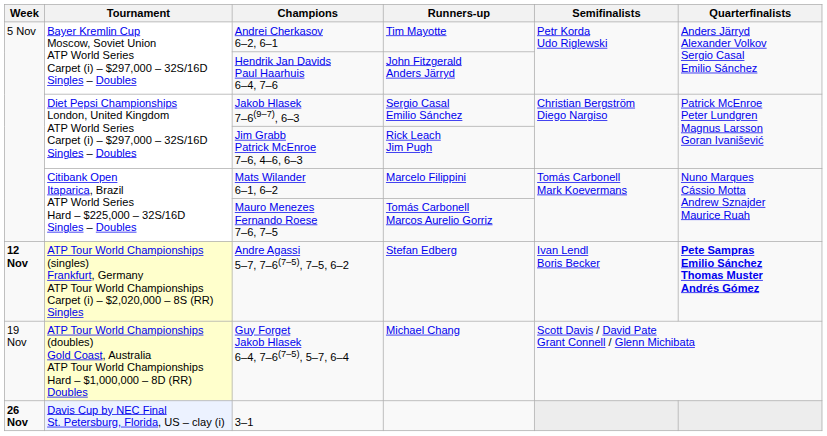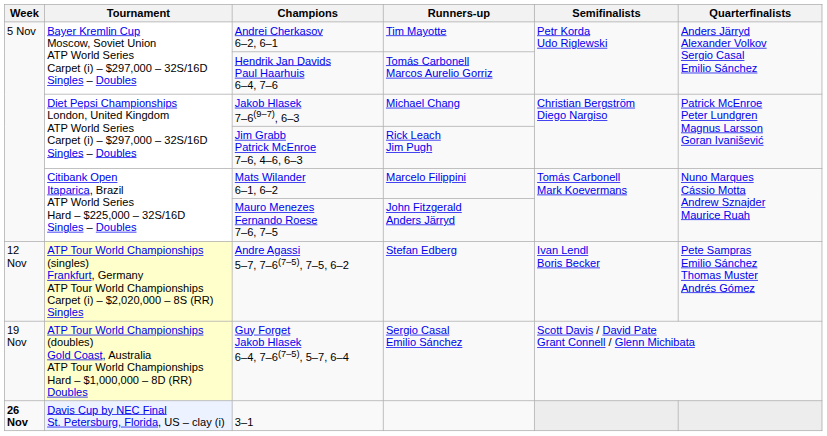 <table class=wikitable style=font-size:95%>
 <tr>
 <th style="width:48px;">Week</th>
 <th style="width:250px;">Tournament</th>
 <th style="width:200px;">Champions</th>
 <th style="width:200px;">Runners-up</th>
 <th style="width:190px;">Semifinalists</th>
 <th style="width:190px;">Quarterfinalists</th>
 </tr>
 <tr valign=top>
 <td rowspan=6>5 Nov</td>
 <td style="background:#FFF;" rowspan=2><a href='#'>Bayer Kremlin Cup</a> <br> Moscow, Soviet Union <br> ATP World Series <br> Carpet (i) – $297,000 – 32S/16D <br> <a href='#'>Singles</a> – <a href='#'>Doubles</a></td>
 <td> <a href='#'>Andrei Cherkasov</a> <br> 6–2, 6–1</td>
 <td> <a href='#'>Tim Mayotte</a></td>
 <td rowspan=2> <a href='#'>Petr Korda</a> <br>  <a href='#'>Udo Riglewski</a></td>
 <td rowspan=2> <a href='#'>Anders Järryd</a> <br>  <a href='#'>Alexander Volkov</a> <br>  <a href='#'>Sergio Casal</a> <br>  <a href='#'>Emilio Sánchez</a></td>
 </tr>
 <tr valign=top>
 <td> <a href='#'>Hendrik Jan Davids</a> <br>  <a href='#'>Paul Haarhuis</a> <br> 6–4, 7–6</td>
-<td> <a href='#'>John Fitzgerald</a> <br>  <a href='#'>Anders Järryd</a></td>
+<td> <a href='#'>Tomás Carbonell</a> <br>  <a href='#'>Marcos Aurelio Gorriz</a></td>
 </tr>
 <tr valign=top>
 <td style="background:#FFF;" rowspan=2><a href='#'>Diet Pepsi Championships</a> <br> London, United Kingdom <br> ATP World Series <br> Carpet (i) – $297,000 – 32S/16D <br> <a href='#'>Singles</a> – <a href='#'>Doubles</a></td>
 <td> <a href='#'>Jakob Hlasek</a> <br> 7–6<sup>(9–7)</sup>, 6–3</td>
-<td> <a href='#'>Sergio Casal</a> <br>  <a href='#'>Emilio Sánchez</a></td>
+<td> <a href='#'>Michael Chang</a></td>
 <td rowspan=2> <a href='#'>Christian Bergström</a> <br>  <a href='#'>Diego Nargiso</a></td>
 <td rowspan=2> <a href='#'>Patrick McEnroe</a> <br>  <a href='#'>Peter Lundgren</a> <br>  <a href='#'>Magnus Larsson</a> <br>  <a href='#'>Goran Ivanišević</a></td>
 </tr>
 <tr valign=top>
 <td> <a href='#'>Jim Grabb</a> <br>  <a href='#'>Patrick McEnroe</a> <br> 7–6, 4–6, 6–3</td>
 <td> <a href='#'>Rick Leach</a> <br>  <a href='#'>Jim Pugh</a></td>
 </tr>
 <tr valign=top>
 <td style="background:#FFF;" rowspan=2><a href='#'>Citibank Open</a> <br> <a href='#'>Itaparica</a>, Brazil <br> ATP World Series <br> Hard – $225,000 – 32S/16D <br> <a href='#'>Singles</a> – <a href='#'>Doubles</a></td>
 <td> <a href='#'>Mats Wilander</a> <br> 6–1, 6–2</td>
 <td> <a href='#'>Marcelo Filippini</a></td>
 <td rowspan=2> <a href='#'>Tomás Carbonell</a> <br>  <a href='#'>Mark Koevermans</a></td>
 <td rowspan=2> <a href='#'>Nuno Marques</a> <br>  <a href='#'>Cássio Motta</a> <br>  <a href='#'>Andrew Sznajder</a> <br>  <a href='#'>Maurice Ruah</a></td>
 </tr>
 <tr valign=top>
 <td> <a href='#'>Mauro Menezes</a> <br>  <a href='#'>Fernando Roese</a> <br> 7–6, 7–5</td>
-<td> <a href='#'>Tomás Carbonell</a> <br>  <a href='#'>Marcos Aurelio Gorriz</a></td>
+<td> <a href='#'>John Fitzgerald</a> <br>  <a href='#'>Anders Järryd</a></td>
 </tr>
 <tr valign=top>
-<td><strong>12 Nov</strong></td>
+<td>12 Nov</td>
 <td style="background:#FFFFCC;"><a href='#'>ATP Tour World Championships</a> <br> (singles) <br> <a href='#'>Frankfurt</a>, Germany  <br> ATP Tour World Championships <br> Carpet (i) – $2,020,000 – 8S (RR) <br> <a href='#'>Singles</a></td>
 <td> <a href='#'>Andre Agassi</a> <br> 5–7, 7–6<sup>(7–5)</sup>, 7–5, 6–2</td>
 <td> <a href='#'>Stefan Edberg</a></td>
 <td> <a href='#'>Ivan Lendl</a> <br>  <a href='#'>Boris Becker</a></td>
-<td><strong>  <a href='#'>Pete Sampras</a> <br>  <a href='#'>Emilio Sánchez</a> <br>  <a href='#'>Thomas Muster</a> <br>  <a href='#'>Andrés Gómez</a></strong></td>
+<td>  <a href='#'>Pete Sampras</a> <br>  <a href='#'>Emilio Sánchez</a> <br>  <a href='#'>Thomas Muster</a> <br>  <a href='#'>Andrés Gómez</a></td>
 </tr>
 <tr valign=top>
 <td>19 Nov</td>
 <td style="background:#FFFFCC;"><a href='#'>ATP Tour World Championships</a> <br> (doubles) <br> <a href='#'>Gold Coast</a>, Australia <br> ATP Tour World Championships <br> Hard – $1,000,000 – 8D (RR) <br> <a href='#'>Doubles</a></td>
 <td> <a href='#'>Guy Forget</a> <br>  <a href='#'>Jakob Hlasek</a> <br> 6–4, 7–6<sup>(7–5)</sup>, 5–7, 6–4</td>
-<td> <a href='#'>Michael Chang</a></td>
+<td> <a href='#'>Sergio Casal</a> <br>  <a href='#'>Emilio Sánchez</a></td>
 <td colspan=2> <a href='#'>Scott Davis</a> /  <a href='#'>David Pate</a> <br>  <a href='#'>Grant Connell</a> /  <a href='#'>Glenn Michibata</a></td>
 </tr>
 <tr valign=top>
 <td><strong>26 Nov</strong></td>
 <td style="background:#ECF2FF;"><a href='#'>Davis Cup by NEC Final</a> <br> <a href='#'>St. Petersburg, Florida</a>, US – clay (i)</td>
 <td><br>3–1</td>
 <td></td>
 <td bgcolor=#ededed></td>
 <td bgcolor=#ededed></td>
 </tr>
 </table>
